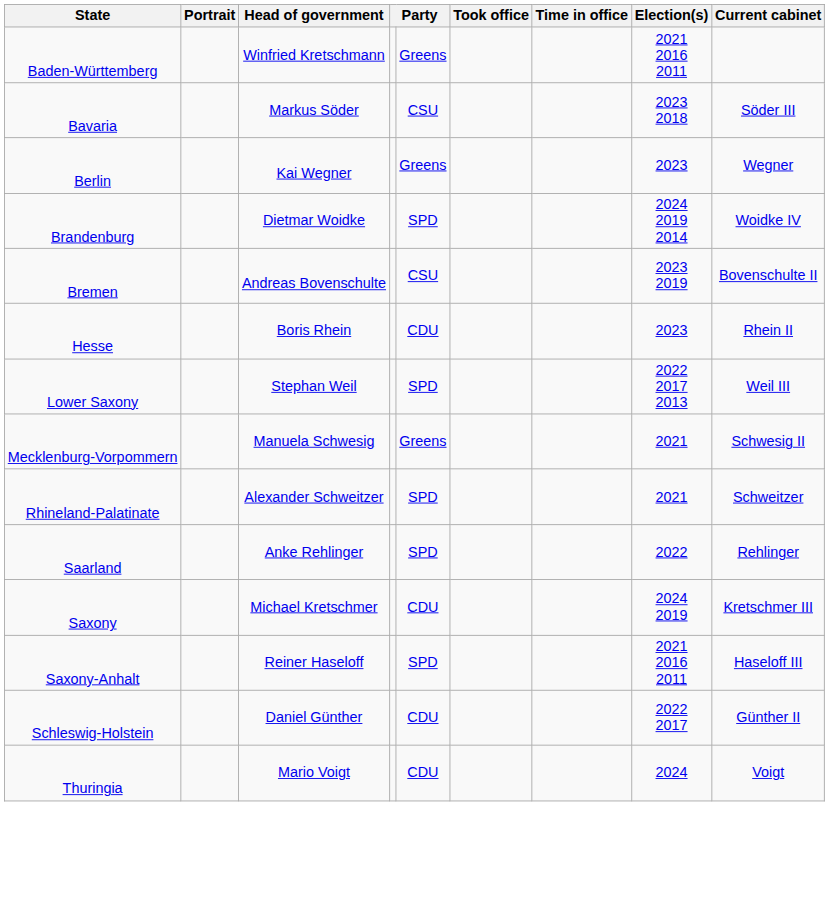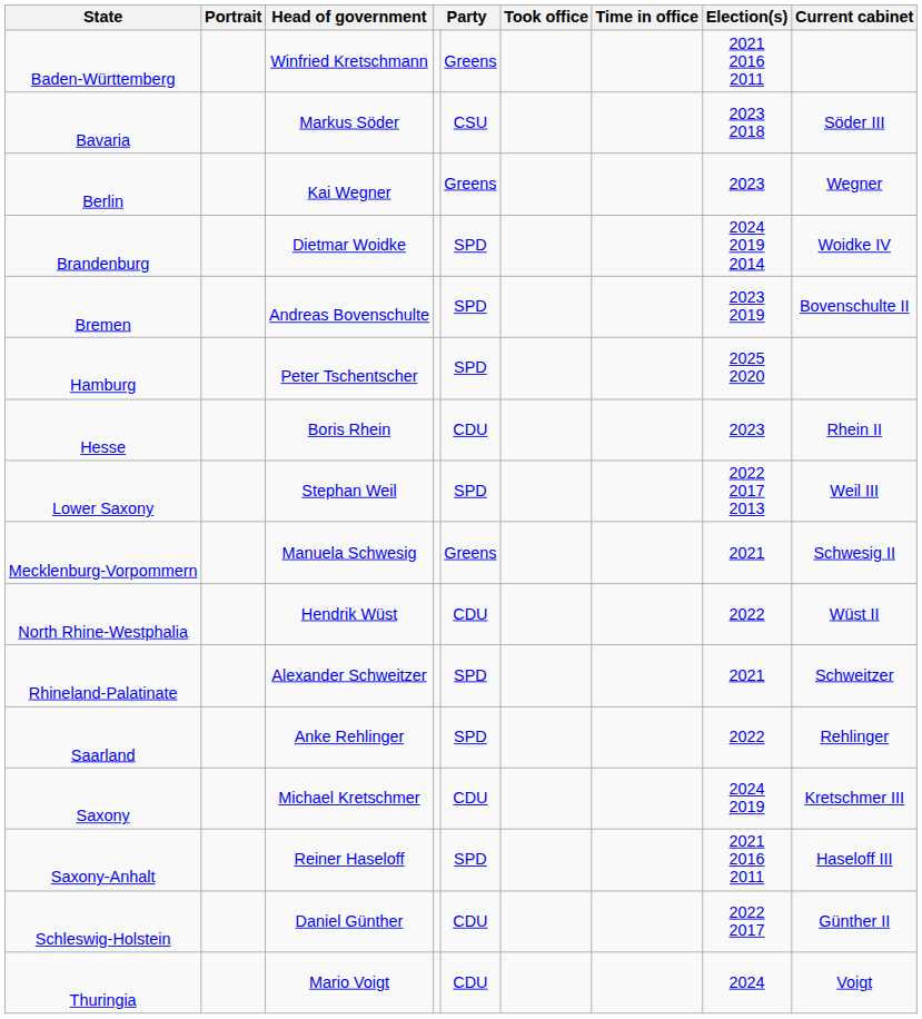 <table class="wikitable sortable" style="text-align:center">
 <tr>
 <th>State</th>
 <th class="unsortable">Portrait</th>
 <th>Head of government<br></th>
 <th colspan=2>Party</th>
 <th>Took office</th>
 <th>Time in office</th>
 <th>Election(s)</th>
 <th>Current cabinet</th>
 </tr>
 <tr>
 <td><br><br><a href='#'>Baden-Württemberg</a></td>
 <td></td>
 <td data-sort-value="Kretschmann, Winfried"><a href='#'>Winfried Kretschmann</a><br></td>
 <td></td>
 <td><a href='#'>Greens</a></td>
 <td></td>
 <td></td>
 <td><a href='#'>2021</a><br><a href='#'>2016</a><br><a href='#'>2011</a></td>
 <td><br></td>
 </tr>
 <tr>
 <td><br><br><a href='#'>Bavaria</a></td>
 <td></td>
 <td data-sort-value="Söder, Markus"><a href='#'>Markus Söder</a><br></td>
 <td></td>
 <td><a href='#'>CSU</a></td>
 <td></td>
 <td></td>
 <td><a href='#'>2023</a><br><a href='#'>2018</a></td>
 <td><a href='#'>Söder III</a><br></td>
 </tr>
 <tr>
 <td><br><br><a href='#'>Berlin</a></td>
 <td></td>
 <td data-sort-value="Wegner, Kai"><br><a href='#'>Kai Wegner</a><br></td>
 <td></td>
 <td><a href='#'>Greens</a></td>
 <td></td>
 <td></td>
 <td><a href='#'>2023</a></td>
 <td><a href='#'>Wegner</a><br></td>
 </tr>
 <tr>
 <td><br><br><a href='#'>Brandenburg</a></td>
 <td></td>
 <td data-sort-value="Woidke, Dietmar"><a href='#'>Dietmar Woidke</a><br></td>
 <td></td>
 <td><a href='#'>SPD</a></td>
 <td></td>
 <td></td>
 <td><a href='#'>2024</a><br><a href='#'>2019</a><br><a href='#'>2014</a></td>
 <td><a href='#'>Woidke IV</a><br></td>
 </tr>
 <tr>
 <td><br><br><a href='#'>Bremen</a></td>
 <td></td>
 <td data-sort-value="Bovenschulte, Andreas"><br><a href='#'>Andreas Bovenschulte</a><br></td>
 <td></td>
-<td><a href='#'>CSU</a></td>
+<td><a href='#'>SPD</a></td>
 <td></td>
 <td></td>
 <td><a href='#'>2023</a><br><a href='#'>2019</a></td>
 <td><a href='#'>Bovenschulte II</a><br></td>
+</tr>
+<tr>
+<td><br><br><a href='#'>Hamburg</a></td>
+<td></td>
+<td data-sort-value="Tschentscher, Peter"><br><a href='#'>Peter Tschentscher</a><br></td>
+<td></td>
+<td><a href='#'>SPD</a></td>
+<td></td>
+<td></td>
+<td><a href='#'>2025</a><br><a href='#'>2020</a></td>
+<td><br></td>
 </tr>
 <tr>
 <td><br><br><a href='#'>Hesse</a></td>
 <td></td>
 <td data-sort-value="Rhein, Boris"><a href='#'>Boris Rhein</a><br></td>
 <td></td>
 <td><a href='#'>CDU</a></td>
 <td></td>
 <td></td>
 <td><a href='#'>2023</a></td>
 <td><a href='#'>Rhein II</a><br></td>
 </tr>
 <tr>
 <td><br><br><a href='#'>Lower Saxony</a></td>
 <td></td>
 <td data-sort-value="Weil, Stephan"><a href='#'>Stephan Weil</a><br></td>
 <td></td>
 <td><a href='#'>SPD</a></td>
 <td></td>
 <td></td>
 <td><a href='#'>2022</a><br><a href='#'>2017</a><br><a href='#'>2013</a></td>
 <td><a href='#'>Weil III</a><br></td>
 </tr>
 <tr>
 <td><br><br><a href='#'>Mecklenburg-Vorpommern</a></td>
 <td></td>
 <td data-sort-value="Schwesig, Manuela"><a href='#'>Manuela Schwesig</a><br></td>
 <td></td>
 <td><a href='#'>Greens</a></td>
 <td></td>
 <td></td>
 <td><a href='#'>2021</a></td>
 <td><a href='#'>Schwesig II</a><br></td>
+</tr>
+<tr>
+<td><br><br><a href='#'>North Rhine-Westphalia</a></td>
+<td></td>
+<td data-sort-value="Wüst, Hendrik"><a href='#'>Hendrik Wüst</a><br></td>
+<td></td>
+<td><a href='#'>CDU</a></td>
+<td></td>
+<td></td>
+<td><a href='#'>2022</a></td>
+<td><a href='#'>Wüst II</a><br></td>
 </tr>
 <tr>
 <td><br><br><a href='#'>Rhineland-Palatinate</a></td>
 <td></td>
 <td data-sort-value="Schweitzer, Alexander"><a href='#'>Alexander Schweitzer</a><br></td>
 <td></td>
 <td><a href='#'>SPD</a></td>
 <td></td>
 <td></td>
 <td><a href='#'>2021</a></td>
 <td><a href='#'>Schweitzer</a><br></td>
 </tr>
 <tr>
 <td><br><br><a href='#'>Saarland</a></td>
 <td></td>
 <td data-sort-value="Rehlinger, Anke"><a href='#'>Anke Rehlinger</a><br></td>
 <td></td>
 <td><a href='#'>SPD</a></td>
 <td></td>
 <td></td>
 <td><a href='#'>2022</a></td>
 <td><a href='#'>Rehlinger</a><br></td>
 </tr>
 <tr>
 <td><br><br><a href='#'>Saxony</a></td>
 <td></td>
 <td data-sort-value="Kretschmer, Michael"><a href='#'>Michael Kretschmer</a><br></td>
 <td></td>
 <td><a href='#'>CDU</a></td>
 <td></td>
 <td></td>
 <td><a href='#'>2024</a><br><a href='#'>2019</a></td>
 <td><a href='#'>Kretschmer III</a><br></td>
 </tr>
 <tr>
 <td><br><br><a href='#'>Saxony-Anhalt</a></td>
 <td></td>
 <td data-sort-value="Haseloff, Reiner"><a href='#'>Reiner Haseloff</a><br></td>
 <td></td>
 <td><a href='#'>SPD</a></td>
 <td></td>
 <td></td>
 <td><a href='#'>2021</a><br><a href='#'>2016</a><br><a href='#'>2011</a></td>
 <td><a href='#'>Haseloff III</a><br></td>
 </tr>
 <tr>
 <td><br><br><a href='#'>Schleswig-Holstein</a></td>
 <td></td>
 <td data-sort-value="Günther, Daniel"><a href='#'>Daniel Günther</a><br></td>
 <td></td>
 <td><a href='#'>CDU</a></td>
 <td></td>
 <td></td>
 <td><a href='#'>2022</a><br><a href='#'>2017</a></td>
 <td><a href='#'>Günther II</a><br></td>
 </tr>
 <tr>
 <td><br><br><a href='#'>Thuringia</a></td>
 <td></td>
 <td data-sort-value="Voigt, Mario"><a href='#'>Mario Voigt</a><br></td>
 <td></td>
 <td><a href='#'>CDU</a></td>
 <td></td>
 <td></td>
 <td><a href='#'>2024</a></td>
 <td><a href='#'>Voigt</a><br></td>
 </tr>
 </table>
